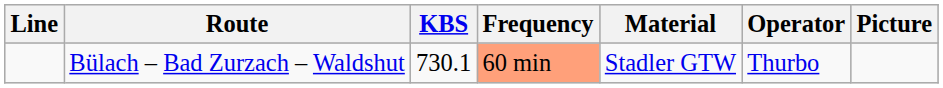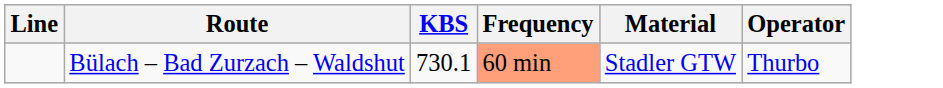 <table class="wikitable sortable" style="">
 <tr>
 <th>Line</th>
 <th>Route</th>
 <th><a href='#'>KBS</a></th>
 <th>Frequency</th>
 <th>Material</th>
 <th>Operator</th>
-<th>Picture</th>
 </tr>
 <tr>
 <td></td>
 <td><a href='#'>Bülach</a> – <a href='#'>Bad Zurzach</a> – <a href='#'>Waldshut</a></td>
 <td>730.1</td>
 <td style="background: lightsalmon;">60 min</td>
 <td><a href='#'>Stadler GTW</a></td>
 <td><a href='#'>Thurbo</a></td>
-<td></td>
 </tr>
 </table>
